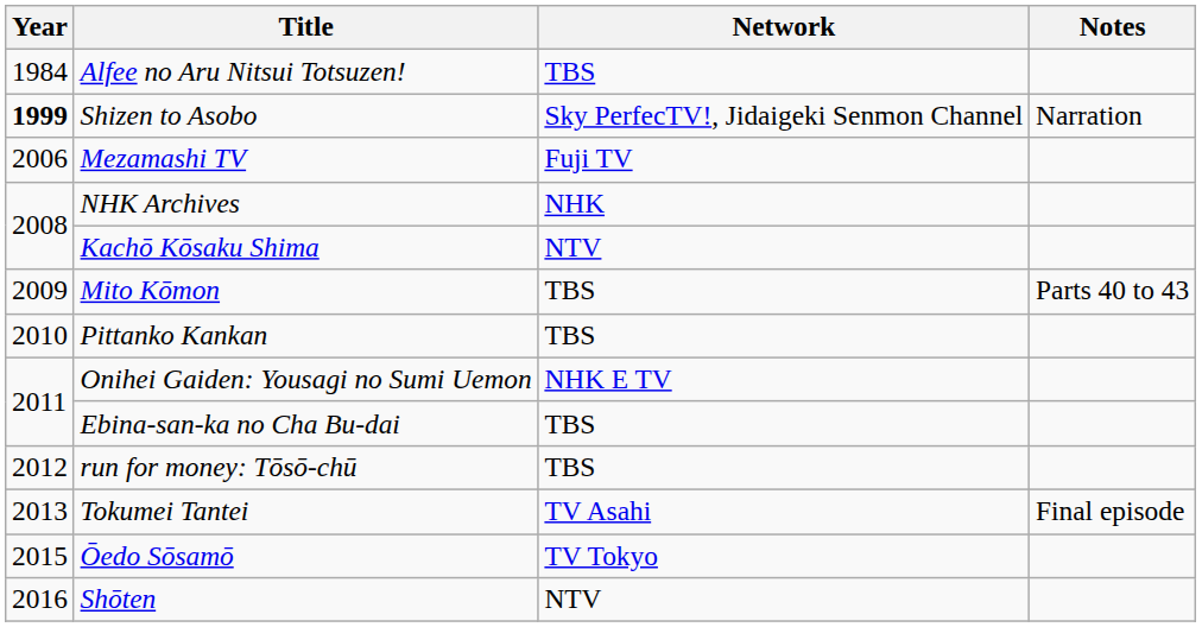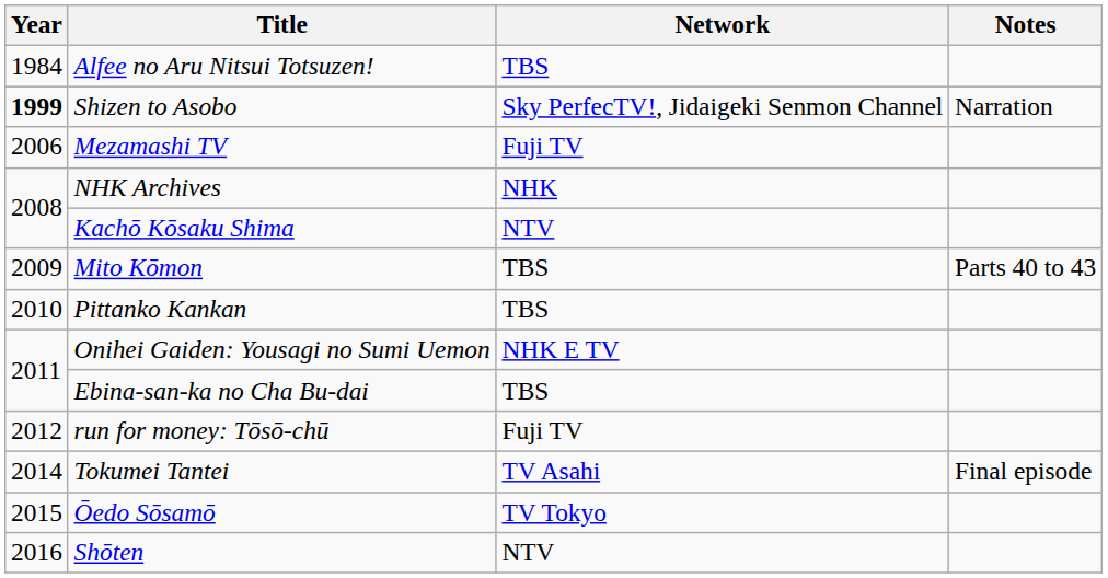 <table class="wikitable">
 <tr>
 <th>Year</th>
 <th>Title</th>
 <th>Network</th>
 <th>Notes</th>
 </tr>
 <tr>
 <td>1984</td>
 <td><em><a href='#'>Alfee</a> no Aru Nitsui Totsuzen!</em></td>
 <td><a href='#'>TBS</a></td>
 <td></td>
 </tr>
 <tr>
 <td><strong>1999</strong></td>
 <td><em>Shizen to Asobo</em></td>
 <td><a href='#'>Sky PerfecTV!</a>, Jidaigeki Senmon Channel</td>
 <td>Narration</td>
 </tr>
 <tr>
 <td>2006</td>
 <td><em><a href='#'>Mezamashi TV</a></em></td>
 <td><a href='#'>Fuji TV</a></td>
 <td></td>
 </tr>
 <tr>
 <td rowspan="2">2008</td>
 <td><em>NHK Archives</em></td>
 <td><a href='#'>NHK</a></td>
 <td></td>
 </tr>
 <tr>
 <td><em><a href='#'>Kachō Kōsaku Shima</a></em></td>
 <td><a href='#'>NTV</a></td>
 <td></td>
 </tr>
 <tr>
 <td>2009</td>
 <td><em><a href='#'>Mito Kōmon</a></em></td>
 <td>TBS</td>
 <td>Parts 40 to 43</td>
 </tr>
 <tr>
 <td>2010</td>
 <td><em>Pittanko Kankan</em></td>
 <td>TBS</td>
 <td></td>
 </tr>
 <tr>
 <td rowspan="2">2011</td>
 <td><em>Onihei Gaiden: Yousagi no Sumi Uemon</em></td>
 <td><a href='#'>NHK E TV</a></td>
 <td></td>
 </tr>
 <tr>
 <td><em>Ebina-san-ka no Cha Bu-dai</em></td>
 <td>TBS</td>
 <td></td>
 </tr>
 <tr>
 <td>2012</td>
 <td><em>run for money: Tōsō-chū</em></td>
-<td>TBS</td>
+<td>Fuji TV</td>
 <td></td>
 </tr>
 <tr>
-<td>2013</td>
+<td>2014</td>
 <td><em>Tokumei Tantei</em></td>
 <td><a href='#'>TV Asahi</a></td>
 <td>Final episode</td>
 </tr>
 <tr>
 <td>2015</td>
 <td><em><a href='#'>Ōedo Sōsamō</a></em></td>
 <td><a href='#'>TV Tokyo</a></td>
 <td></td>
 </tr>
 <tr>
 <td>2016</td>
 <td><em><a href='#'>Shōten</a></em></td>
 <td>NTV</td>
 <td></td>
 </tr>
 </table>
